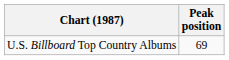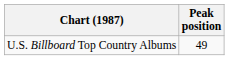 <table class="wikitable">
 <tr>
 <th>Chart (1987)</th>
 <th>Peak<br>position</th>
 </tr>
 <tr>
 <td>U.S. <em>Billboard</em> Top Country Albums</td>
-<td align="center">69</td>
+<td align="center">49</td>
 </tr>
 </table>
